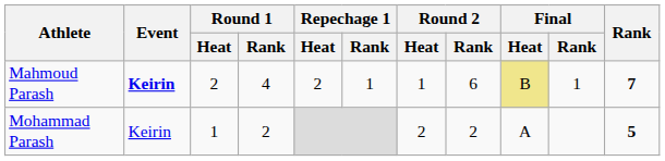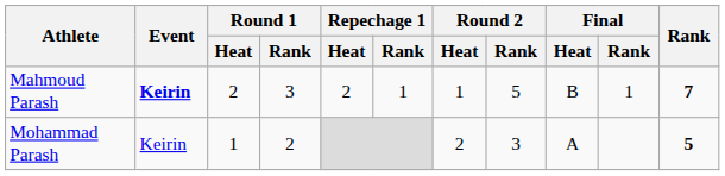 <table class="wikitable" width="90%" style="text-align:center; font-size:90%">
 <tr>
 <th rowspan="2" width="15%">Athlete</th>
 <th rowspan="2" width="8%">Event</th>
 <th colspan="2" width="10%">Round 1</th>
 <th colspan="2" width="10%">Repechage 1</th>
 <th colspan="2" width="10%">Round 2</th>
 <th colspan="2" width="10%">Final</th>
 <th rowspan="2" width="5%">Rank</th>
 </tr>
 <tr>
 <th width="4%">Heat</th>
 <th>Rank</th>
 <th width="4%">Heat</th>
 <th>Rank</th>
 <th width="4%">Heat</th>
 <th>Rank</th>
 <th width="4%">Heat</th>
 <th>Rank</th>
 </tr>
 <tr>
 <td align="left"><a href='#'>Mahmoud Parash</a></td>
 <td align="left"><strong><a href='#'>Keirin</a></strong></td>
 <td>2</td>
-<td>4</td>
+<td>3</td>
 <td>2</td>
 <td>1 <strong></strong></td>
 <td>1</td>
-<td>6</td>
-<td style="background: khaki;">B</td>
+<td>5</td>
+<td>B</td>
 <td>1</td>
 <td align=center><strong>7</strong></td>
 </tr>
 <tr>
 <td align="left"><a href='#'>Mohammad Parash</a></td>
 <td align="left"><a href='#'>Keirin</a></td>
 <td>1</td>
 <td>2 <strong></strong></td>
 <td colspan=2 bgcolor=#DCDCDC></td>
 <td>2</td>
-<td>2 <strong></strong></td>
+<td>3 <strong></strong></td>
 <td>A</td>
 <td></td>
 <td align=center><strong>5</strong></td>
 </tr>
 </table>
